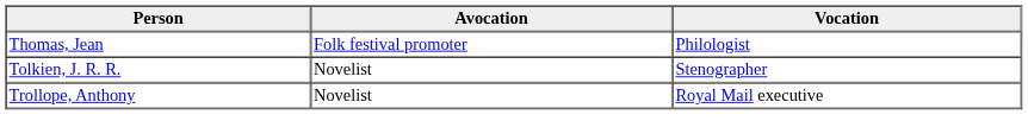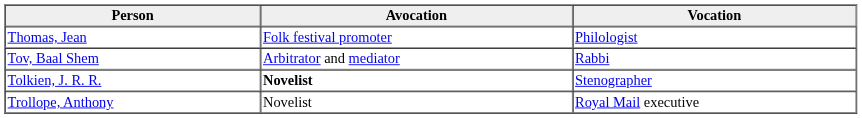 <table border=1 cellpadding=2 cellspacing=0 width=75%>
 <tr style="background:#efefef">
 <th width=30%>Person</th>
 <th>Avocation</th>
 <th>Vocation</th>
 </tr>
 <tr>
 <td><a href='#'>Thomas, Jean</a></td>
 <td><a href='#'>Folk festival promoter</a></td>
 <td><a href='#'>Philologist</a></td>
 </tr>
 <tr>
+<td><a href='#'>Tov, Baal Shem</a></td>
+<td><a href='#'>Arbitrator</a> and <a href='#'>mediator</a></td>
+<td><a href='#'>Rabbi</a></td>
+</tr>
+<tr>
 <td><a href='#'>Tolkien, J. R. R.</a></td>
-<td>Novelist</td>
+<td><strong>Novelist</strong></td>
 <td><a href='#'>Stenographer</a></td>
 </tr>
 <tr>
 <td><a href='#'>Trollope, Anthony</a></td>
 <td>Novelist</td>
 <td><a href='#'>Royal Mail</a> executive</td>
 </tr>
 </table>
